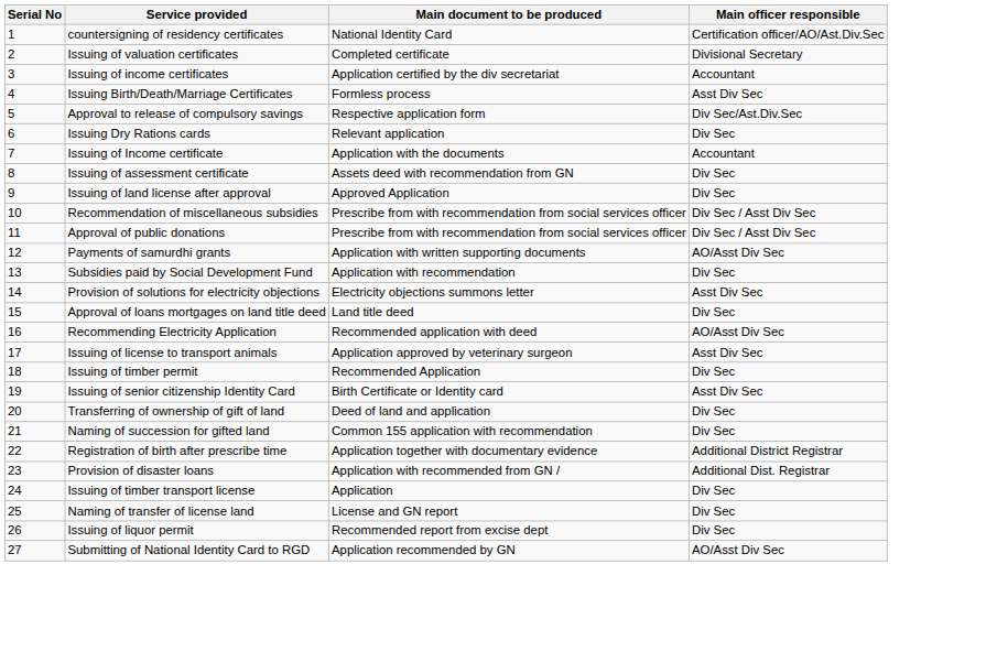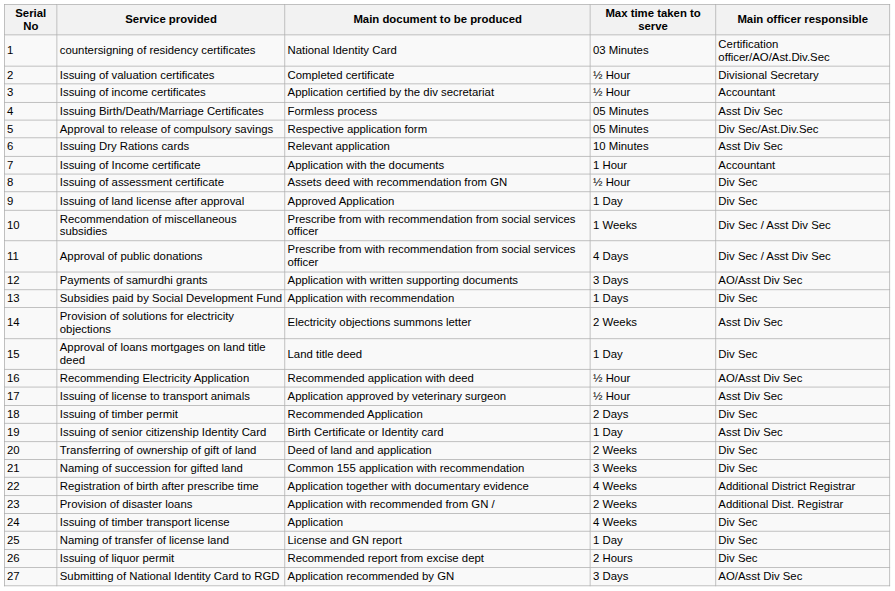 <table class="wikitable">
 <tr>
 <th>Serial No</th>
 <th>Service provided</th>
 <th>Main document to be produced</th>
+<th>Max time taken to serve</th>
 <th>Main officer responsible</th>
 </tr>
 <tr>
 <td>1</td>
 <td>countersigning of residency certificates</td>
 <td>National Identity Card</td>
+<td>03 Minutes</td>
 <td>Certification officer/AO/Ast.Div.Sec</td>
 </tr>
 <tr>
 <td>2</td>
 <td>Issuing of valuation certificates</td>
 <td>Completed certificate</td>
+<td>½ Hour</td>
 <td>Divisional Secretary</td>
 </tr>
 <tr>
 <td>3</td>
 <td>Issuing of income certificates</td>
 <td>Application certified by the div secretariat</td>
+<td>½ Hour</td>
 <td>Accountant</td>
 </tr>
 <tr>
 <td>4</td>
 <td>Issuing Birth/Death/Marriage Certificates</td>
 <td>Formless process</td>
+<td>05 Minutes</td>
 <td>Asst Div Sec</td>
 </tr>
 <tr>
 <td>5</td>
 <td>Approval to release of compulsory savings</td>
 <td>Respective application form</td>
+<td>05 Minutes</td>
 <td>Div Sec/Ast.Div.Sec</td>
 </tr>
 <tr>
 <td>6</td>
 <td>Issuing Dry Rations cards</td>
 <td>Relevant application</td>
-<td>Div Sec</td>
+<td>10 Minutes</td>
+<td>Asst Div Sec</td>
 </tr>
 <tr>
 <td>7</td>
 <td>Issuing of Income certificate</td>
 <td>Application with the documents</td>
+<td>1 Hour</td>
 <td>Accountant</td>
 </tr>
 <tr>
 <td>8</td>
 <td>Issuing of assessment certificate</td>
 <td>Assets deed with recommendation from GN</td>
+<td>½ Hour</td>
 <td>Div Sec</td>
 </tr>
 <tr>
 <td>9</td>
 <td>Issuing of land license after approval</td>
 <td>Approved Application</td>
+<td>1 Day</td>
 <td>Div Sec</td>
 </tr>
 <tr>
 <td>10</td>
 <td>Recommendation of miscellaneous  subsidies</td>
 <td>Prescribe from with recommendation from social services officer</td>
+<td>1 Weeks</td>
 <td>Div Sec / Asst Div Sec</td>
 </tr>
 <tr>
 <td>11</td>
 <td>Approval of public donations</td>
 <td>Prescribe from with recommendation from social services officer</td>
+<td>4 Days</td>
 <td>Div Sec / Asst Div Sec</td>
 </tr>
 <tr>
 <td>12</td>
 <td>Payments of samurdhi grants</td>
 <td>Application with written supporting documents</td>
+<td>3 Days</td>
 <td>AO/Asst Div Sec</td>
 </tr>
 <tr>
 <td>13</td>
 <td>Subsidies paid by Social Development Fund</td>
 <td>Application with recommendation</td>
+<td>1 Days</td>
 <td>Div Sec</td>
 </tr>
 <tr>
 <td>14</td>
 <td>Provision of solutions for electricity objections</td>
 <td>Electricity objections summons letter</td>
+<td>2 Weeks</td>
 <td>Asst Div Sec</td>
 </tr>
 <tr>
 <td>15</td>
 <td>Approval of loans mortgages on land title deed</td>
 <td>Land title deed</td>
+<td>1 Day</td>
 <td>Div Sec</td>
 </tr>
 <tr>
 <td>16</td>
 <td>Recommending Electricity Application</td>
 <td>Recommended application with deed</td>
+<td>½ Hour</td>
 <td>AO/Asst Div Sec</td>
 </tr>
 <tr>
 <td>17</td>
 <td>Issuing of license to transport animals</td>
 <td>Application approved by veterinary surgeon</td>
+<td>½ Hour</td>
 <td>Asst Div Sec</td>
 </tr>
 <tr>
 <td>18</td>
 <td>Issuing of timber permit</td>
 <td>Recommended Application</td>
+<td>2 Days</td>
 <td>Div Sec</td>
 </tr>
 <tr>
 <td>19</td>
 <td>Issuing of senior citizenship Identity Card</td>
 <td>Birth Certificate or Identity card</td>
+<td>1 Day</td>
 <td>Asst Div Sec</td>
 </tr>
 <tr>
 <td>20</td>
 <td>Transferring of ownership of gift of land</td>
 <td>Deed of land and application</td>
+<td>2 Weeks</td>
 <td>Div Sec</td>
 </tr>
 <tr>
 <td>21</td>
 <td>Naming of succession  for gifted land</td>
 <td>Common 155 application with recommendation</td>
+<td>3 Weeks</td>
 <td>Div Sec</td>
 </tr>
 <tr>
 <td>22</td>
 <td>Registration of birth after prescribe time</td>
 <td>Application together with documentary evidence</td>
+<td>4 Weeks</td>
 <td>Additional District Registrar</td>
 </tr>
 <tr>
 <td>23</td>
 <td>Provision of disaster loans</td>
 <td>Application with recommended from GN /</td>
+<td>2 Weeks</td>
 <td>Additional Dist. Registrar</td>
 </tr>
 <tr>
 <td>24</td>
 <td>Issuing of timber transport license</td>
 <td>Application</td>
+<td>4 Weeks</td>
 <td>Div Sec</td>
 </tr>
 <tr>
 <td>25</td>
 <td>Naming of transfer of license land</td>
 <td>License and GN report</td>
+<td>1 Day</td>
 <td>Div Sec</td>
 </tr>
 <tr>
 <td>26</td>
 <td>Issuing of liquor permit</td>
 <td>Recommended report from excise dept</td>
+<td>2 Hours</td>
 <td>Div Sec</td>
 </tr>
 <tr>
 <td>27</td>
 <td>Submitting of National Identity Card to RGD</td>
 <td>Application recommended by GN</td>
+<td>3 Days</td>
 <td>AO/Asst Div Sec</td>
 </tr>
 </table>
